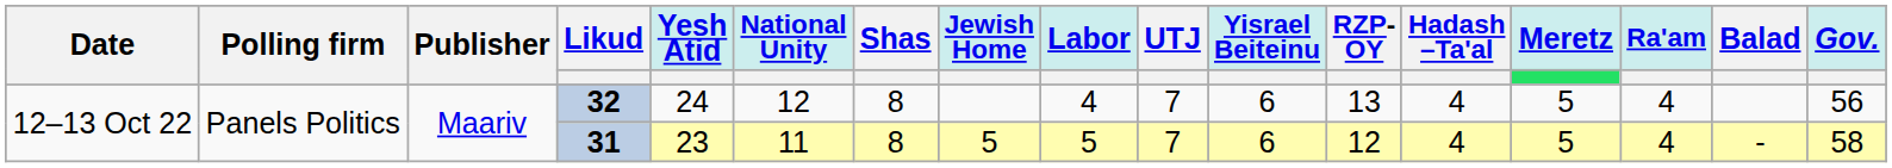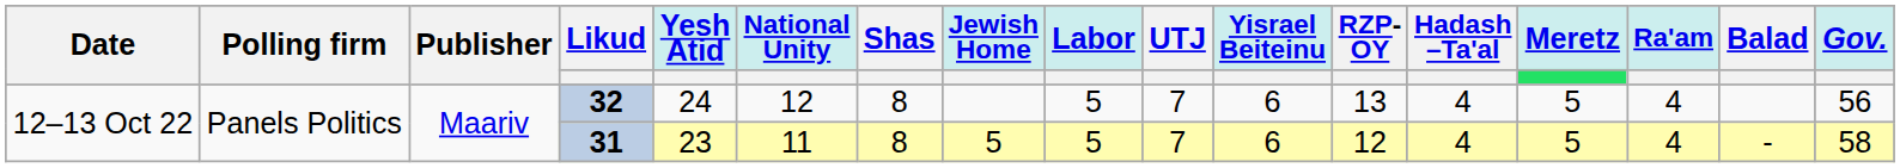 <table class="wikitable sortable" style=text-align:center;font-size:90%;line-height:12px>
 <tr>
 <th rowspan=2>Date</th>
 <th rowspan=2>Polling firm</th>
 <th rowspan=2>Publisher</th>
 <th><a href='#'>Likud</a></th>
 <th style=background:#cee><a href='#'>Yesh<br>Atid</a></th>
 <th style=background:#cee;font-size:90%><a href='#'>National<br>Unity</a></th>
 <th><a href='#'>Shas</a></th>
 <th style=background:#cee;font-size:90%><a href='#'>Jewish<br>Home</a></th>
 <th style=background:#cee><a href='#'>Labor</a></th>
 <th><a href='#'>UTJ</a></th>
 <th style=background:#cee;font-size:90%><a href='#'>Yisrael<br>Beiteinu</a></th>
 <th style=font-size:90%><a href='#'>RZP</a>-<br><a href='#'>OY</a></th>
 <th style=font-size:90%><a href='#'>Hadash<br>–Ta'al</a></th>
 <th style=background:#cee><a href='#'>Meretz</a></th>
 <th style=background:#cee;font-size:90%><a href='#'>Ra'am</a></th>
 <th><a href='#'>Balad</a></th>
 <th style=background:#cee><a href='#'><em>Gov.</em></a></th>
 </tr>
 <tr>
 <th style=background:></th>
 <th style=background:></th>
 <th style=background:></th>
 <th style=background:></th>
 <th style=background:></th>
 <th style=background:></th>
 <th style=background:></th>
 <th style=background:></th>
 <th style=background:></th>
 <th style=background:></th>
 <th style=background:#23e164></th>
 <th style=background:></th>
 <th style=background:></th>
 <th style=background:></th>
 </tr>
 <tr>
 <td rowspan=2>12–13 Oct 22</td>
 <td rowspan=2>Panels Politics</td>
 <td rowspan=2><a href='#'>Maariv</a></td>
 <td style="background:#BBCDE4"><strong>32</strong></td>
 <td>24</td>
 <td>12</td>
 <td>8</td>
 <td></td>
-<td>4</td>
+<td>5</td>
 <td>7</td>
 <td>6</td>
 <td>13</td>
 <td>4</td>
 <td>5</td>
 <td>4</td>
 <td></td>
 <td>56</td>
 </tr>
 <tr style=background:#fffdb0>
 <td style=background:#BBCDE4><strong>31</strong></td>
 <td>23</td>
 <td>11</td>
 <td>8</td>
 <td>5</td>
 <td>5</td>
 <td>7</td>
 <td>6</td>
 <td>12</td>
 <td>4</td>
 <td>5</td>
 <td>4</td>
 <td>-</td>
 <td>58</td>
 </tr>
 </table>
